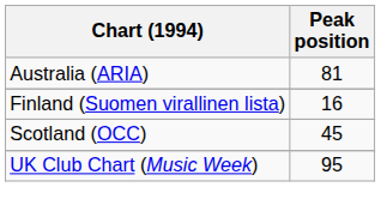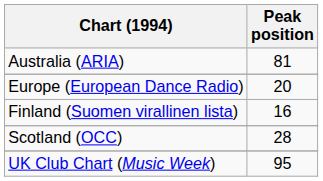 <table class="wikitable sortable">
 <tr>
 <th>Chart (1994)</th>
 <th>Peak<br>position</th>
 </tr>
 <tr>
 <td>Australia (<a href='#'>ARIA</a>)</td>
 <td align="center">81</td>
 </tr>
 <tr>
+</tr>
+<tr>
+<td>Europe (<a href='#'>European Dance Radio</a>)</td>
+<td align="center">20</td>
 </tr>
 <tr>
 <td>Finland (<a href='#'>Suomen virallinen lista</a>)</td>
 <td align="center">16</td>
 </tr>
 <tr>
 </tr>
 <tr>
 </tr>
 <tr>
 </tr>
 <tr>
 <td>Scotland (<a href='#'>OCC</a>)</td>
-<td align="center">45</td>
+<td align="center">28</td>
 </tr>
 <tr>
 </tr>
 <tr>
 </tr>
 <tr>
 <td><a href='#'>UK Club Chart</a> (<em><a href='#'>Music Week</a></em>)</td>
 <td align="center">95</td>
 </tr>
 </table>
